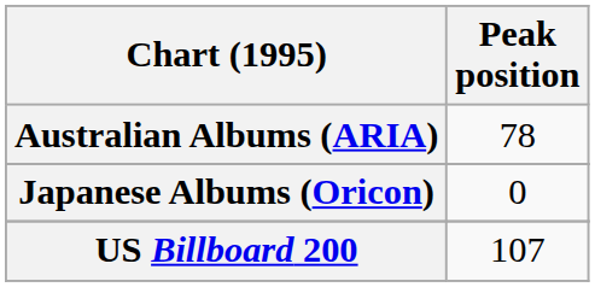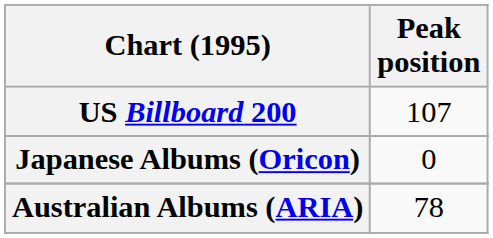 <table class="wikitable sortable plainrowheaders">
 <tr>
 <th scope="col">Chart (1995)</th>
 <th scope="col">Peak<br>position</th>
 </tr>
 <tr>
-<th scope="row">Australian Albums (<a href='#'>ARIA</a>)</th>
-<td align="center">78</td>
+<th scope="row">US <a href='#'><em>Billboard</em> 200</a></th>
+<td align="center">107</td>
 </tr>
 <tr>
 </tr>
 <tr>
 </tr>
 <tr>
 </tr>
 <tr>
 </tr>
 <tr>
 <th scope="row">Japanese Albums (<a href='#'>Oricon</a>)</th>
 <td align="center">0</td>
 </tr>
 <tr>
 </tr>
 <tr>
 </tr>
 <tr>
 </tr>
 <tr>
-<th scope="row">US <a href='#'><em>Billboard</em> 200</a></th>
-<td align="center">107</td>
+<th scope="row">Australian Albums (<a href='#'>ARIA</a>)</th>
+<td align="center">78</td>
 </tr>
 </table>
